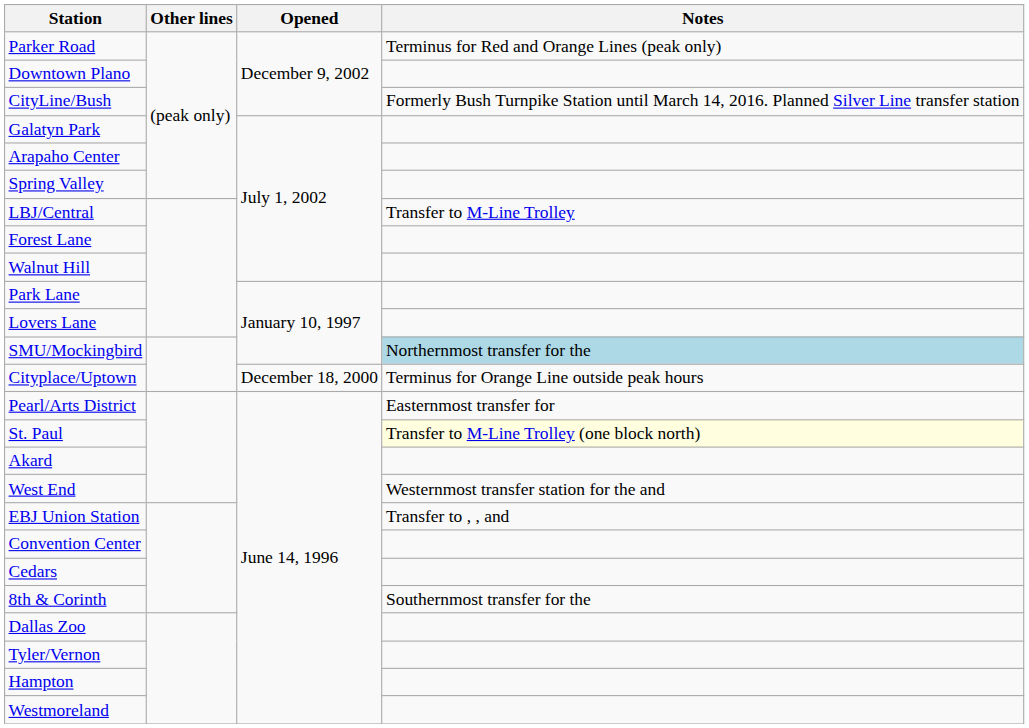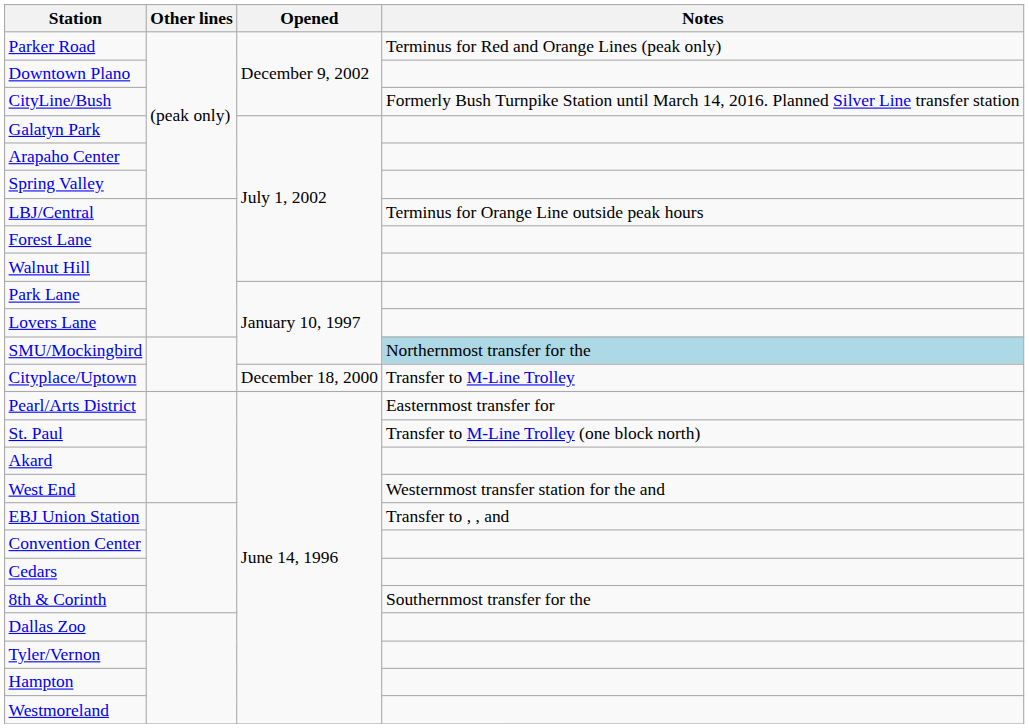 <table class="wikitable">
 <tr>
 <th>Station</th>
 <th>Other lines</th>
 <th>Opened</th>
 <th>Notes</th>
 </tr>
 <tr>
 <td><a href='#'>Parker Road</a></td>
 <td rowspan="6"> (peak only)</td>
 <td rowspan="3">December 9, 2002</td>
 <td>Terminus for Red and Orange Lines (peak only)</td>
 </tr>
 <tr>
 <td><a href='#'>Downtown Plano</a></td>
 <td></td>
 </tr>
 <tr>
 <td><a href='#'>CityLine/Bush</a></td>
 <td>Formerly Bush Turnpike Station until March 14, 2016. Planned <a href='#'>Silver Line</a> transfer station</td>
 </tr>
 <tr>
 <td><a href='#'>Galatyn Park</a></td>
 <td rowspan="6">July 1, 2002</td>
 <td></td>
 </tr>
 <tr>
 <td><a href='#'>Arapaho Center</a></td>
 <td></td>
 </tr>
 <tr>
 <td><a href='#'>Spring Valley</a></td>
 <td></td>
 </tr>
 <tr>
 <td><a href='#'>LBJ/Central</a></td>
 <td rowspan="5"></td>
-<td>Transfer to  <a href='#'>M-Line Trolley</a></td>
+<td>Terminus for Orange Line outside peak hours</td>
 </tr>
 <tr>
 <td><a href='#'>Forest Lane</a></td>
 <td></td>
 </tr>
 <tr>
 <td><a href='#'>Walnut Hill</a></td>
 <td></td>
 </tr>
 <tr>
 <td><a href='#'>Park Lane</a></td>
 <td rowspan="3">January 10, 1997</td>
 <td></td>
 </tr>
 <tr>
 <td><a href='#'>Lovers Lane</a></td>
 <td></td>
 </tr>
 <tr>
 <td><a href='#'>SMU/Mockingbird</a></td>
 <td rowspan="2"> </td>
 <td style="background: lightblue;">Northernmost transfer for the </td>
 </tr>
 <tr>
 <td><a href='#'>Cityplace/Uptown</a></td>
 <td>December 18, 2000</td>
-<td>Terminus for Orange Line outside peak hours</td>
+<td>Transfer to  <a href='#'>M-Line Trolley</a></td>
 </tr>
 <tr>
 <td><a href='#'>Pearl/Arts District</a></td>
 <td rowspan="4">  </td>
 <td rowspan="12">June 14, 1996</td>
 <td>Easternmost transfer for </td>
 </tr>
 <tr>
 <td><a href='#'>St. Paul</a></td>
-<td style="background: lightyellow;">Transfer to  <a href='#'>M-Line Trolley</a> (one block north)</td>
+<td>Transfer to  <a href='#'>M-Line Trolley</a> (one block north)</td>
 </tr>
 <tr>
 <td><a href='#'>Akard</a></td>
 <td></td>
 </tr>
 <tr>
 <td><a href='#'>West End</a></td>
 <td>Westernmost transfer station for the  and </td>
 </tr>
 <tr>
 <td><a href='#'>EBJ Union Station</a></td>
 <td rowspan="4"></td>
 <td>Transfer to , , and </td>
 </tr>
 <tr>
 <td><a href='#'>Convention Center</a></td>
 <td></td>
 </tr>
 <tr>
 <td><a href='#'>Cedars</a></td>
 <td></td>
 </tr>
 <tr>
 <td><a href='#'>8th & Corinth</a></td>
 <td>Southernmost transfer for the </td>
 </tr>
 <tr>
 <td><a href='#'>Dallas Zoo</a></td>
 <td rowspan="4"></td>
 <td></td>
 </tr>
 <tr>
 <td><a href='#'>Tyler/Vernon</a></td>
 <td></td>
 </tr>
 <tr>
 <td><a href='#'>Hampton</a></td>
 <td></td>
 </tr>
 <tr>
 <td><a href='#'>Westmoreland</a></td>
 <td></td>
 </tr>
 </table>
